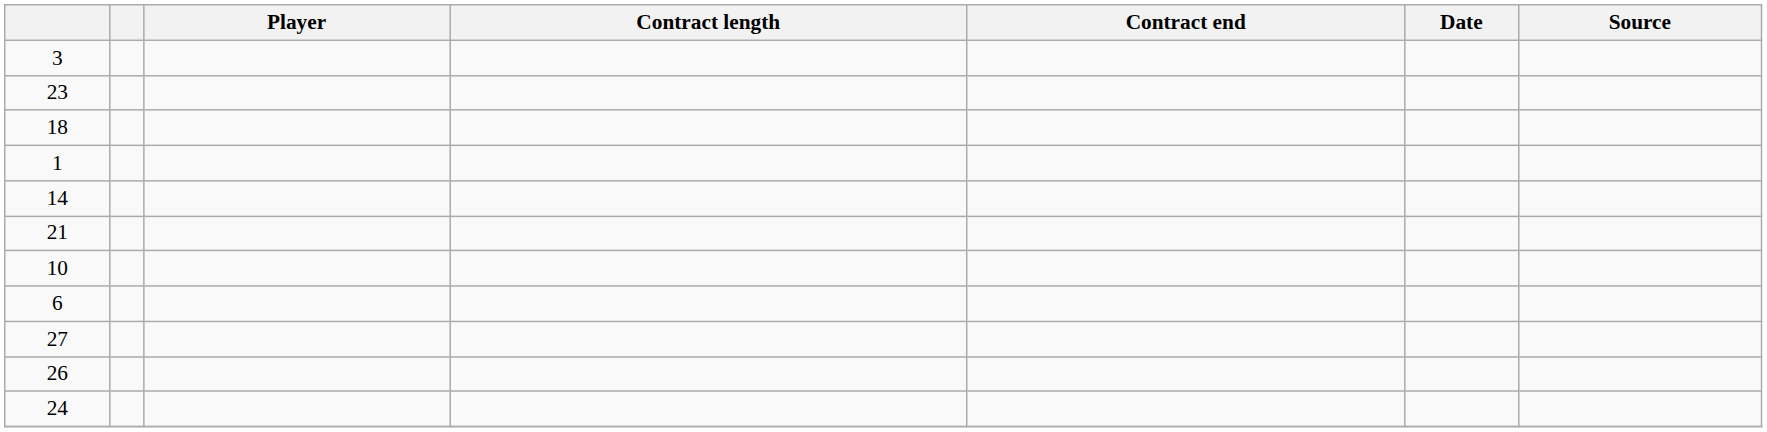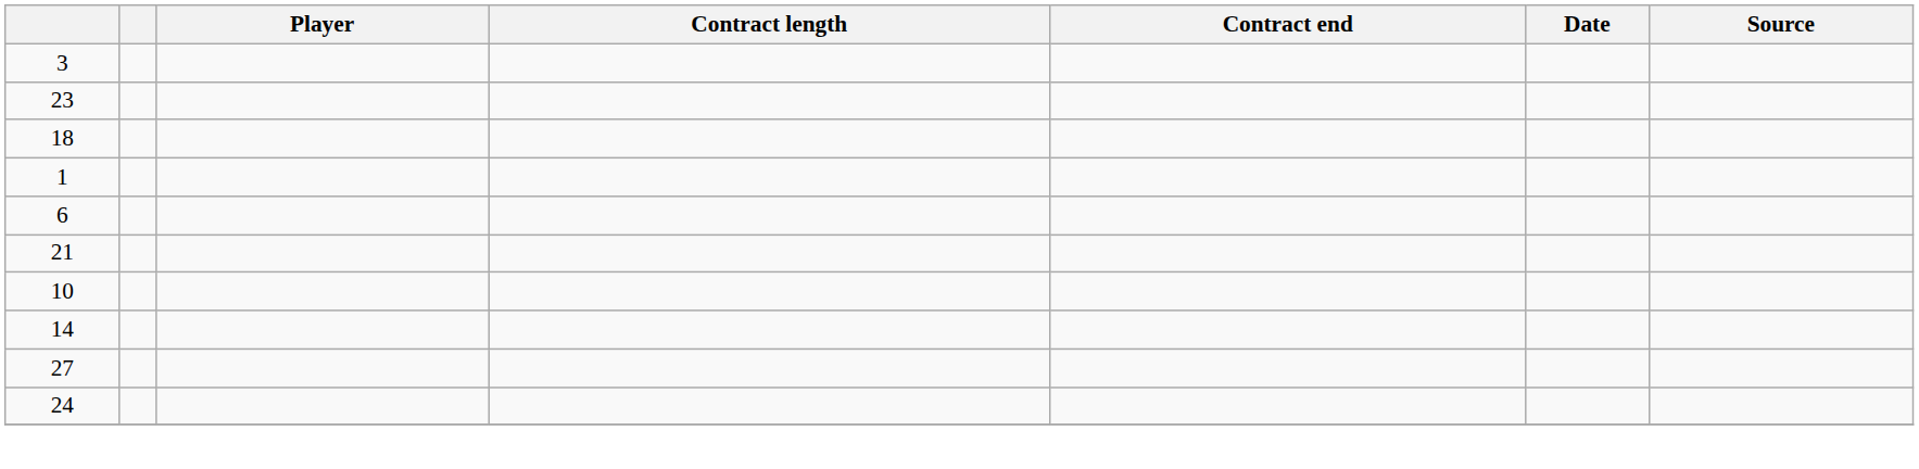 <table class="wikitable sortable" style="width:75%; text-align:center; font-size:90%; text-align:centre;">
 <tr>
 <th></th>
 <th></th>
 <th scope="col" style="width:200px;">Player</th>
 <th>Contract length</th>
 <th>Contract end</th>
 <th scope="col" style="width:70px;">Date</th>
 <th>Source</th>
 </tr>
 <tr>
 <td align=center>3</td>
 <td align=center></td>
 <td></td>
 <td align=center></td>
 <td align=center></td>
 <td align=center></td>
 <td align=center></td>
 </tr>
 <tr>
 <td align=center>23</td>
 <td align=center></td>
 <td></td>
 <td align=center></td>
 <td align=center></td>
 <td align=center></td>
 <td align=center></td>
 </tr>
 <tr>
 <td align=center>18</td>
 <td align=center></td>
 <td></td>
 <td align=center></td>
 <td align=center></td>
 <td align=center></td>
 <td align=center></td>
 </tr>
 <tr>
 <td align=center>1</td>
 <td align=center></td>
 <td></td>
 <td align=center></td>
 <td align=center></td>
 <td align=center></td>
 <td align=center></td>
 </tr>
 <tr>
-<td align=center>14</td>
+<td align=center>6</td>
 <td align=center></td>
 <td></td>
 <td align=center></td>
 <td align=center></td>
 <td align=center></td>
 <td align=center></td>
 </tr>
 <tr>
 <td align=center>21</td>
 <td align=center></td>
 <td></td>
 <td align=center></td>
 <td align=center></td>
 <td align=center></td>
 <td align=center></td>
 </tr>
 <tr>
 <td align=center>10</td>
 <td align=center></td>
 <td></td>
 <td align=center></td>
 <td align=center></td>
 <td align=center></td>
 <td align=center></td>
 </tr>
 <tr>
-<td align=center>6</td>
+<td align=center>14</td>
 <td align=center></td>
 <td></td>
 <td align=center></td>
 <td align=center></td>
 <td align=center></td>
 <td align=center></td>
 </tr>
 <tr>
 <td align=center>27</td>
-<td align=center></td>
-<td></td>
-<td align=center></td>
-<td align=center></td>
-<td align=center></td>
-<td align=center></td>
-</tr>
-<tr>
-<td align=center>26</td>
 <td align=center></td>
 <td></td>
 <td align=center></td>
 <td align=center></td>
 <td align=center></td>
 <td align=center></td>
 </tr>
 <tr>
 <td align=center>24</td>
 <td align=center></td>
 <td></td>
 <td align=center></td>
 <td align=center></td>
 <td align=center></td>
 <td align=center></td>
 </tr>
 <tr>
 </tr>
 </table>
